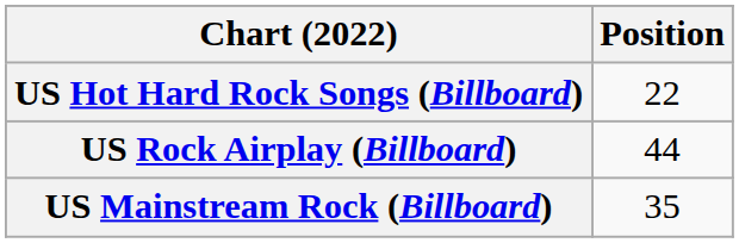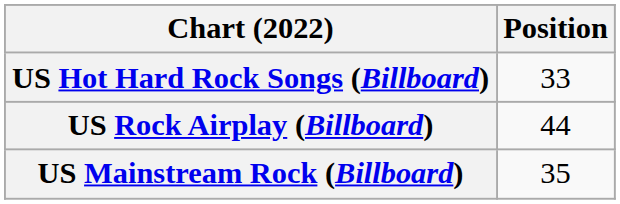 <table class="wikitable sortable plainrowheaders" style="text-align:center">
 <tr>
 <th scope="col">Chart (2022)</th>
 <th scope="col">Position</th>
 </tr>
 <tr>
 <th scope="row">US <a href='#'>Hot Hard Rock Songs</a> (<em><a href='#'>Billboard</a></em>)</th>
-<td>22</td>
+<td>33</td>
 </tr>
 <tr>
 <th scope="row">US <a href='#'>Rock Airplay</a> (<em><a href='#'>Billboard</a></em>)</th>
 <td>44</td>
 </tr>
 <tr>
 <th scope="row">US <a href='#'>Mainstream Rock</a> (<em><a href='#'>Billboard</a></em>)</th>
 <td>35</td>
 </tr>
 </table>
